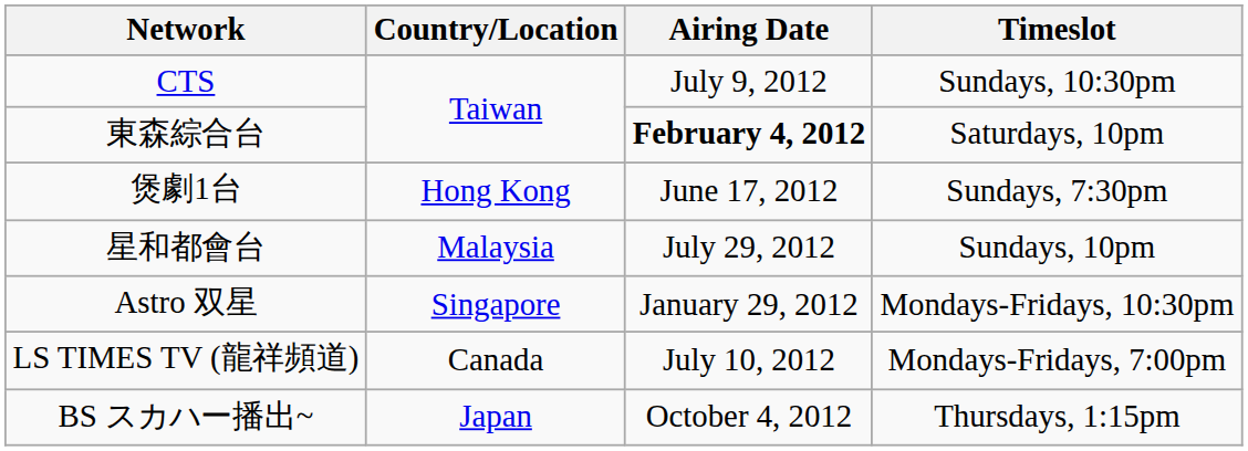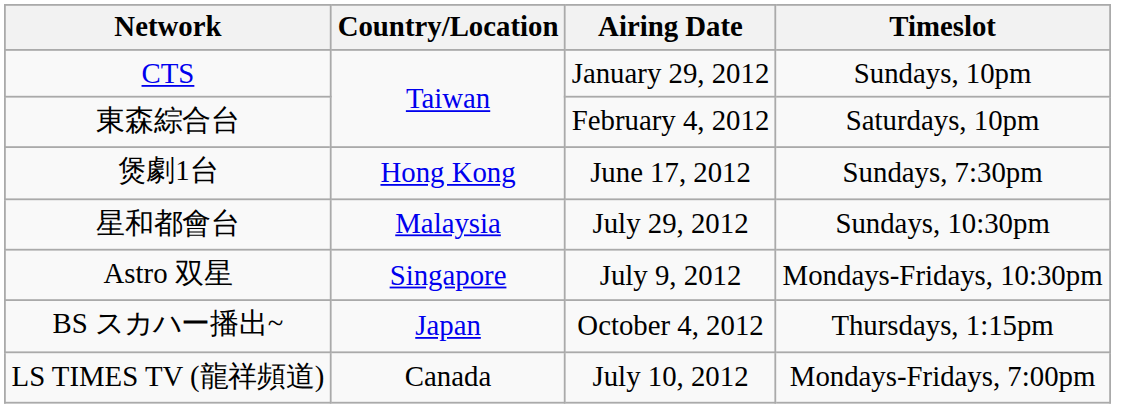 <table class="wikitable">
 <tr>
 <th>Network</th>
 <th>Country/Location</th>
 <th>Airing Date</th>
 <th>Timeslot</th>
 </tr>
 <tr align="center">
 <td><a href='#'>CTS</a></td>
 <td rowspan=2><a href='#'>Taiwan</a></td>
-<td>July 9, 2012</td>
-<td>Sundays, 10:30pm</td>
+<td>January 29, 2012</td>
+<td>Sundays, 10pm</td>
 </tr>
 <tr align="center">
 <td>東森綜合台</td>
-<td><strong>February 4, 2012</strong></td>
+<td>February 4, 2012</td>
 <td>Saturdays, 10pm</td>
 </tr>
 <tr align="center">
 <td>煲劇1台</td>
 <td><a href='#'>Hong Kong</a></td>
 <td>June 17, 2012</td>
 <td>Sundays, 7:30pm</td>
 </tr>
 <tr align="center">
 <td>星和都會台</td>
 <td><a href='#'>Malaysia</a></td>
 <td>July 29, 2012</td>
-<td>Sundays, 10pm</td>
+<td>Sundays, 10:30pm</td>
 </tr>
 <tr align="center">
 <td>Astro 双星</td>
 <td><a href='#'>Singapore</a></td>
-<td>January 29, 2012</td>
+<td>July 9, 2012</td>
 <td>Mondays-Fridays, 10:30pm</td>
+</tr>
+<tr align="center">
+<td>BS スカハー播出~</td>
+<td><a href='#'>Japan</a></td>
+<td>October 4, 2012</td>
+<td>Thursdays, 1:15pm</td>
 </tr>
 <tr align="center">
 <td>LS TIMES TV (龍祥頻道)</td>
 <td>Canada</td>
 <td>July 10, 2012</td>
 <td>Mondays-Fridays, 7:00pm</td>
 </tr>
-<tr align="center">
-<td>BS スカハー播出~</td>
-<td><a href='#'>Japan</a></td>
-<td>October 4, 2012</td>
-<td>Thursdays, 1:15pm</td>
-</tr>
 </table>
